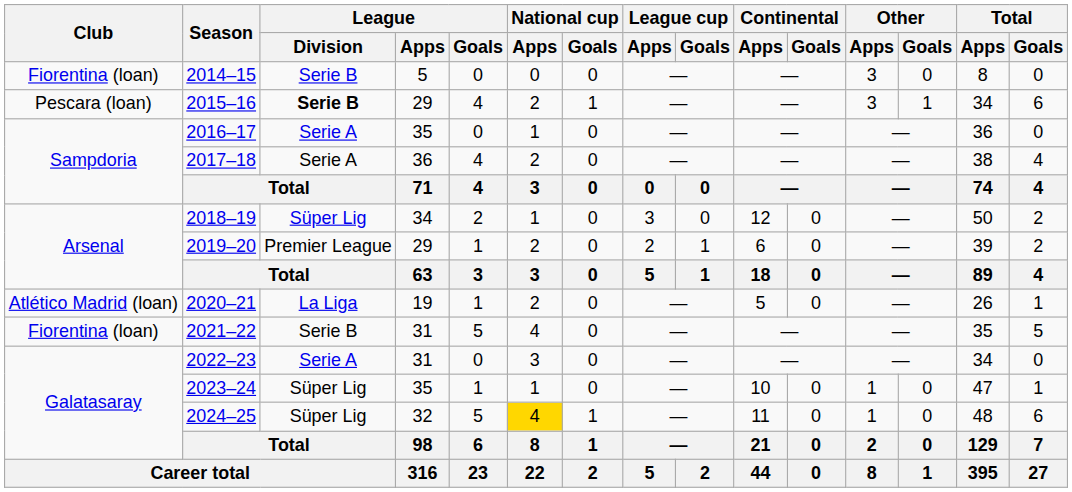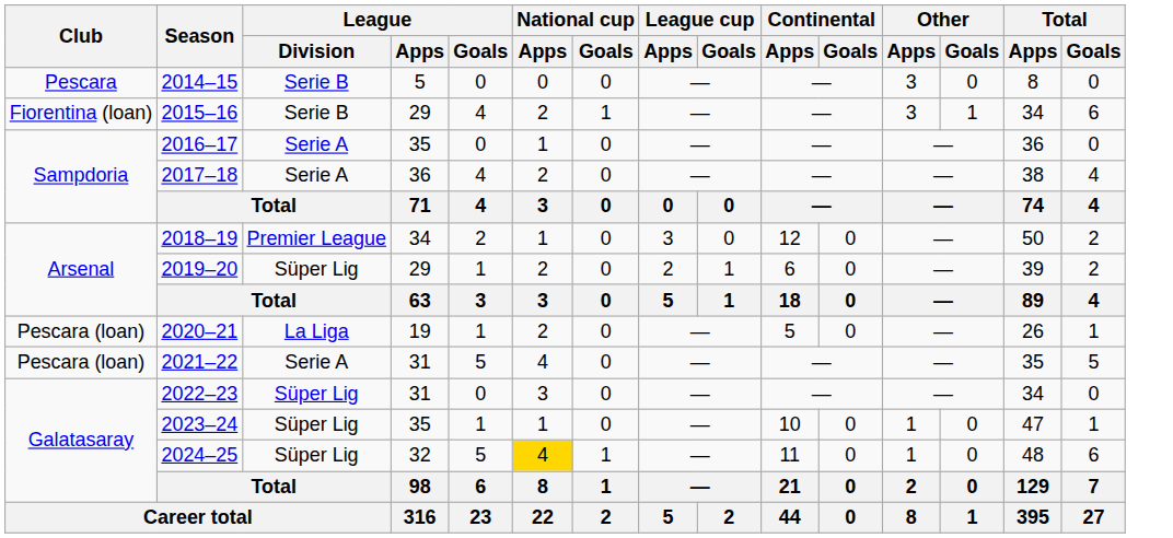 <table class="wikitable" style="text-align:center">
 <tr>
 <th rowspan="2">Club</th>
 <th rowspan="2">Season</th>
 <th colspan="3">League</th>
 <th colspan="2">National cup</th>
 <th colspan="2">League cup</th>
 <th colspan="2">Continental</th>
 <th colspan="2">Other</th>
 <th colspan="2">Total</th>
 </tr>
 <tr>
 <th>Division</th>
 <th>Apps</th>
 <th>Goals</th>
 <th>Apps</th>
 <th>Goals</th>
 <th>Apps</th>
 <th>Goals</th>
 <th>Apps</th>
 <th>Goals</th>
 <th>Apps</th>
 <th>Goals</th>
 <th>Apps</th>
 <th>Goals</th>
 </tr>
 <tr>
-<td><a href='#'>Fiorentina</a> (loan)</td>
+<td><a href='#'>Pescara</a></td>
 <td><a href='#'>2014–15</a></td>
 <td><a href='#'>Serie B</a></td>
 <td>5</td>
 <td>0</td>
 <td>0</td>
 <td>0</td>
 <td colspan="2">—</td>
 <td colspan="2">—</td>
 <td>3</td>
 <td>0</td>
 <td>8</td>
 <td>0</td>
 </tr>
 <tr>
-<td>Pescara (loan)</td>
+<td><a href='#'>Fiorentina</a> (loan)</td>
 <td><a href='#'>2015–16</a></td>
-<td><strong>Serie B</strong></td>
+<td>Serie B</td>
 <td>29</td>
 <td>4</td>
 <td>2</td>
 <td>1</td>
 <td colspan="2">—</td>
 <td colspan="2">—</td>
 <td>3</td>
 <td>1</td>
 <td>34</td>
 <td>6</td>
 </tr>
 <tr>
 <td rowspan="3"><a href='#'>Sampdoria</a></td>
 <td><a href='#'>2016–17</a></td>
 <td><a href='#'>Serie A</a></td>
 <td>35</td>
 <td>0</td>
 <td>1</td>
 <td>0</td>
 <td colspan="2">—</td>
 <td colspan="2">—</td>
 <td colspan="2">—</td>
 <td>36</td>
 <td>0</td>
 </tr>
 <tr>
 <td><a href='#'>2017–18</a></td>
 <td>Serie A</td>
 <td>36</td>
 <td>4</td>
 <td>2</td>
 <td>0</td>
 <td colspan="2">—</td>
 <td colspan="2">—</td>
 <td colspan="2">—</td>
 <td>38</td>
 <td>4</td>
 </tr>
 <tr>
 <th colspan="2">Total</th>
 <th>71</th>
 <th>4</th>
 <th>3</th>
 <th>0</th>
 <th>0</th>
 <th>0</th>
 <th colspan="2">—</th>
 <th colspan="2">—</th>
 <th>74</th>
 <th>4</th>
 </tr>
 <tr>
 <td rowspan="3"><a href='#'>Arsenal</a></td>
 <td><a href='#'>2018–19</a></td>
-<td><a href='#'>Süper Lig</a></td>
+<td><a href='#'>Premier League</a></td>
 <td>34</td>
 <td>2</td>
 <td>1</td>
 <td>0</td>
 <td>3</td>
 <td>0</td>
 <td>12</td>
 <td>0</td>
 <td colspan="2">—</td>
 <td>50</td>
 <td>2</td>
 </tr>
 <tr>
 <td><a href='#'>2019–20</a></td>
-<td>Premier League</td>
+<td>Süper Lig</td>
 <td>29</td>
 <td>1</td>
 <td>2</td>
 <td>0</td>
 <td>2</td>
 <td>1</td>
 <td>6</td>
 <td>0</td>
 <td colspan="2">—</td>
 <td>39</td>
 <td>2</td>
 </tr>
 <tr>
 <th colspan="2">Total</th>
 <th>63</th>
 <th>3</th>
 <th>3</th>
 <th>0</th>
 <th>5</th>
 <th>1</th>
 <th>18</th>
 <th>0</th>
 <th colspan="2">—</th>
 <th>89</th>
 <th>4</th>
 </tr>
 <tr>
-<td><a href='#'>Atlético Madrid</a> (loan)</td>
+<td>Pescara (loan)</td>
 <td><a href='#'>2020–21</a></td>
 <td><a href='#'>La Liga</a></td>
 <td>19</td>
 <td>1</td>
 <td>2</td>
 <td>0</td>
 <td colspan="2">—</td>
 <td>5</td>
 <td>0</td>
 <td colspan="2">—</td>
 <td>26</td>
 <td>1</td>
 </tr>
 <tr>
-<td><a href='#'>Fiorentina</a> (loan)</td>
+<td>Pescara (loan)</td>
 <td><a href='#'>2021–22</a></td>
-<td>Serie B</td>
+<td>Serie A</td>
 <td>31</td>
 <td>5</td>
 <td>4</td>
 <td>0</td>
 <td colspan="2">—</td>
 <td colspan="2">—</td>
 <td colspan="2">—</td>
 <td>35</td>
 <td>5</td>
 </tr>
 <tr>
 <td rowspan="4"><a href='#'>Galatasaray</a></td>
 <td><a href='#'>2022–23</a></td>
-<td><a href='#'>Serie A</a></td>
+<td><a href='#'>Süper Lig</a></td>
 <td>31</td>
 <td>0</td>
 <td>3</td>
 <td>0</td>
 <td colspan="2">—</td>
 <td colspan="2">—</td>
 <td colspan="2">—</td>
 <td>34</td>
 <td>0</td>
 </tr>
 <tr>
 <td><a href='#'>2023–24</a></td>
 <td>Süper Lig</td>
 <td>35</td>
 <td>1</td>
 <td>1</td>
 <td>0</td>
 <td colspan="2">—</td>
 <td>10</td>
 <td>0</td>
 <td>1</td>
 <td>0</td>
 <td>47</td>
 <td>1</td>
 </tr>
 <tr>
 <td><a href='#'>2024–25</a></td>
 <td>Süper Lig</td>
 <td>32</td>
 <td>5</td>
 <td style="background: gold;">4</td>
 <td>1</td>
 <td colspan="2">—</td>
 <td>11</td>
 <td>0</td>
 <td>1</td>
 <td>0</td>
 <td>48</td>
 <td>6</td>
 </tr>
 <tr>
 <th colspan="2">Total</th>
 <th>98</th>
 <th>6</th>
 <th>8</th>
 <th>1</th>
 <th colspan="2">—</th>
 <th>21</th>
 <th>0</th>
 <th>2</th>
 <th>0</th>
 <th>129</th>
 <th>7</th>
 </tr>
 <tr>
 <th colspan="3">Career total</th>
 <th>316</th>
 <th>23</th>
 <th>22</th>
 <th>2</th>
 <th>5</th>
 <th>2</th>
 <th>44</th>
 <th>0</th>
 <th>8</th>
 <th>1</th>
 <th>395</th>
 <th>27</th>
 </tr>
 </table>
